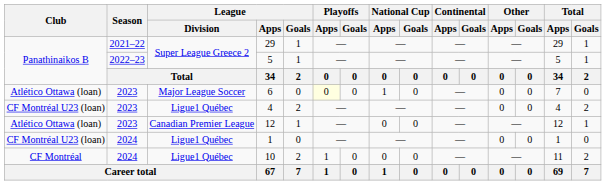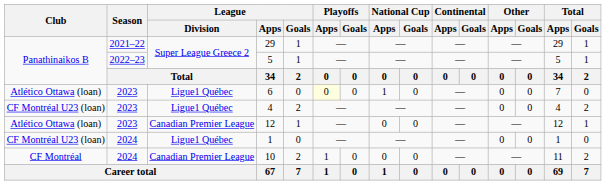 <table class="wikitable" style="text-align: center">
 <tr>
 <th rowspan="2">Club</th>
 <th rowspan="2">Season</th>
 <th colspan="3">League</th>
 <th colspan="2">Playoffs</th>
 <th colspan="2">National Cup</th>
 <th colspan="2">Continental</th>
 <th colspan="2">Other</th>
 <th colspan="2">Total</th>
 </tr>
 <tr>
 <th>Division</th>
 <th>Apps</th>
 <th>Goals</th>
 <th>Apps</th>
 <th>Goals</th>
 <th>Apps</th>
 <th>Goals</th>
 <th>Apps</th>
 <th>Goals</th>
 <th>Apps</th>
 <th>Goals</th>
 <th>Apps</th>
 <th>Goals</th>
 </tr>
 <tr>
 <td rowspan=3><a href='#'>Panathinaikos B</a></td>
 <td><a href='#'>2021–22</a></td>
 <td rowspan=2><a href='#'>Super League Greece 2</a></td>
 <td>29</td>
 <td>1</td>
 <td colspan="2">—</td>
 <td colspan="2">—</td>
 <td colspan="2">—</td>
 <td colspan="2">—</td>
 <td>29</td>
 <td>1</td>
 </tr>
 <tr>
 <td><a href='#'>2022–23</a></td>
 <td>5</td>
 <td>1</td>
 <td colspan="2">—</td>
 <td colspan="2">—</td>
 <td colspan="2">—</td>
 <td colspan="2">—</td>
 <td>5</td>
 <td>1</td>
 </tr>
 <tr>
 <th colspan="2">Total</th>
 <th>34</th>
 <th>2</th>
 <th>0</th>
 <th>0</th>
 <th>0</th>
 <th>0</th>
 <th>0</th>
 <th>0</th>
 <th>0</th>
 <th>0</th>
 <th>34</th>
 <th>2</th>
 </tr>
 <tr>
 <td><a href='#'>Atlético Ottawa</a> (loan)</td>
 <td><a href='#'>2023</a></td>
-<td><a href='#'>Major League Soccer</a></td>
+<td><a href='#'>Ligue1 Québec</a></td>
 <td>6</td>
 <td>0</td>
 <td style="background: lightyellow;">0</td>
 <td>0</td>
 <td>1</td>
 <td>0</td>
 <td colspan="2">—</td>
 <td>0</td>
 <td>0</td>
 <td>7</td>
 <td>0</td>
 </tr>
 <tr>
 <td><a href='#'>CF Montréal U23</a> (loan)</td>
 <td><a href='#'>2023</a></td>
 <td><a href='#'>Ligue1 Québec</a></td>
 <td>4</td>
 <td>2</td>
 <td colspan="2">—</td>
 <td colspan="2">—</td>
 <td colspan="2">—</td>
 <td>0</td>
 <td>0</td>
 <td>4</td>
 <td>2</td>
 </tr>
 <tr>
 <td><a href='#'>Atlético Ottawa</a> (loan)</td>
 <td><a href='#'>2023</a></td>
 <td><a href='#'>Canadian Premier League</a></td>
 <td>12</td>
 <td>1</td>
 <td colspan=2>—</td>
 <td>0</td>
 <td>0</td>
 <td colspan=2>—</td>
 <td colspan=2>—</td>
 <td>12</td>
 <td>1</td>
 </tr>
 <tr>
 <td><a href='#'>CF Montréal U23</a> (loan)</td>
 <td><a href='#'>2024</a></td>
 <td><a href='#'>Ligue1 Québec</a></td>
 <td>1</td>
 <td>0</td>
 <td colspan="2">—</td>
 <td colspan="2">—</td>
 <td colspan="2">—</td>
 <td>0</td>
 <td>0</td>
 <td>1</td>
 <td>0</td>
 </tr>
 <tr>
 <td><a href='#'>CF Montréal</a></td>
 <td><a href='#'>2024</a></td>
-<td><a href='#'>Ligue1 Québec</a></td>
+<td><a href='#'>Canadian Premier League</a></td>
 <td>10</td>
 <td>2</td>
 <td>1</td>
 <td>0</td>
 <td>0</td>
 <td>0</td>
 <td colspan=2>—</td>
 <td colspan=2>—</td>
 <td>11</td>
 <td>2</td>
 </tr>
 <tr>
 <th colspan="3">Career total</th>
 <th>67</th>
 <th>7</th>
 <th>1</th>
 <th>0</th>
 <th>1</th>
 <th>0</th>
 <th>0</th>
 <th>0</th>
 <th>0</th>
 <th>0</th>
 <th>69</th>
 <th>7</th>
 </tr>
 </table>
